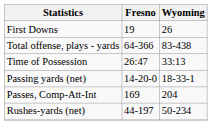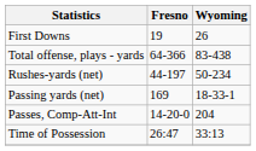 <table class="wikitable">
 <tr>
 <th>Statistics</th>
 <th>Fresno</th>
 <th>Wyoming</th>
 </tr>
 <tr>
 <td>First Downs</td>
 <td>19</td>
 <td>26</td>
 </tr>
 <tr>
 <td>Total offense, plays - yards</td>
 <td>64-366</td>
 <td>83-438</td>
 </tr>
 <tr>
+<td>Rushes-yards (net)</td>
+<td>44-197</td>
+<td>50-234</td>
+</tr>
+<tr>
+<td>Passing yards (net)</td>
+<td>169</td>
+<td>18-33-1</td>
+</tr>
+<tr>
+<td>Passes, Comp-Att-Int</td>
+<td>14-20-0</td>
+<td>204</td>
+</tr>
+<tr>
 <td>Time of Possession</td>
 <td>26:47</td>
 <td>33:13</td>
 </tr>
 <tr>
-<td>Passing yards (net)</td>
-<td>14-20-0</td>
-<td>18-33-1</td>
-</tr>
-<tr>
-<td>Passes, Comp-Att-Int</td>
-<td>169</td>
-<td>204</td>
-</tr>
-<tr>
-<td>Rushes-yards (net)</td>
-<td>44-197</td>
-<td>50-234</td>
-</tr>
-<tr>
 </tr>
 </table>
